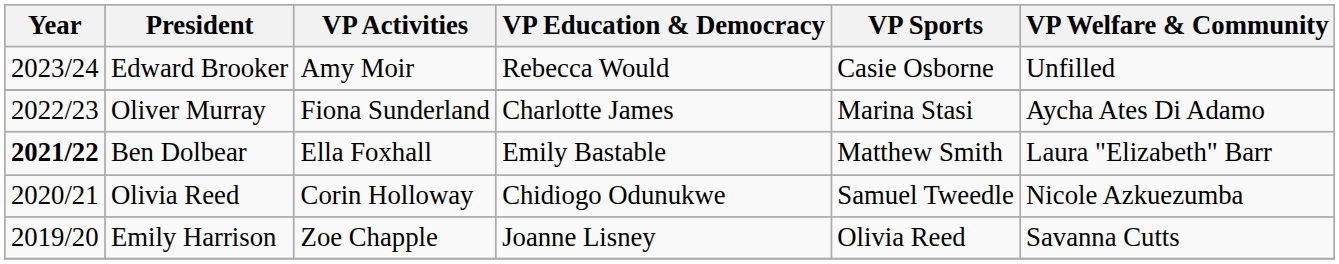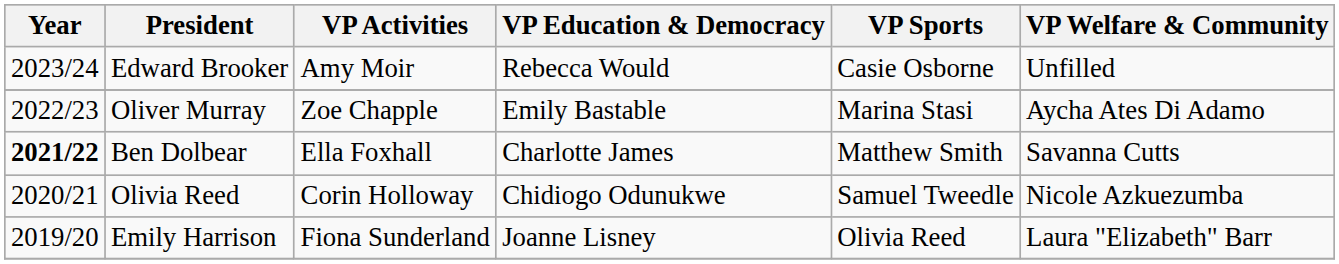 <table class="wikitable">
 <tr>
 <th>Year</th>
 <th>President</th>
 <th>VP Activities</th>
 <th>VP Education & Democracy</th>
 <th>VP Sports</th>
 <th>VP Welfare & Community</th>
 </tr>
 <tr>
 <td>2023/24</td>
 <td>Edward Brooker</td>
 <td>Amy Moir</td>
 <td>Rebecca Would</td>
 <td>Casie Osborne</td>
 <td>Unfilled</td>
 </tr>
 <tr>
 </tr>
 <tr>
 <td>2022/23</td>
 <td>Oliver Murray</td>
-<td>Fiona Sunderland</td>
-<td>Charlotte James</td>
+<td>Zoe Chapple</td>
+<td>Emily Bastable</td>
 <td>Marina Stasi</td>
 <td>Aycha Ates Di Adamo</td>
 </tr>
 <tr>
 <td><strong>2021/22</strong></td>
 <td>Ben Dolbear</td>
 <td>Ella Foxhall</td>
-<td>Emily Bastable</td>
+<td>Charlotte James</td>
 <td>Matthew Smith</td>
-<td>Laura "Elizabeth" Barr</td>
+<td>Savanna Cutts</td>
 </tr>
 <tr>
 <td>2020/21</td>
 <td>Olivia Reed</td>
 <td>Corin Holloway</td>
 <td>Chidiogo Odunukwe</td>
 <td>Samuel Tweedle</td>
 <td>Nicole Azkuezumba</td>
 </tr>
 <tr>
 <td>2019/20</td>
 <td>Emily Harrison</td>
-<td>Zoe Chapple</td>
+<td>Fiona Sunderland</td>
 <td>Joanne Lisney</td>
 <td>Olivia Reed</td>
-<td>Savanna Cutts</td>
+<td>Laura "Elizabeth" Barr</td>
 </tr>
 <tr>
 </tr>
 </table>
